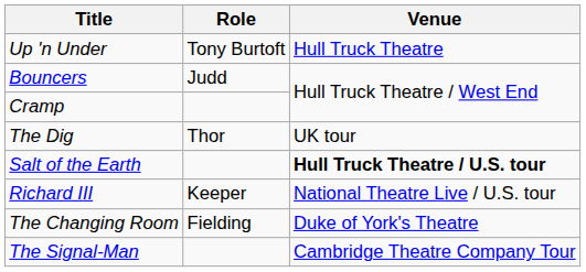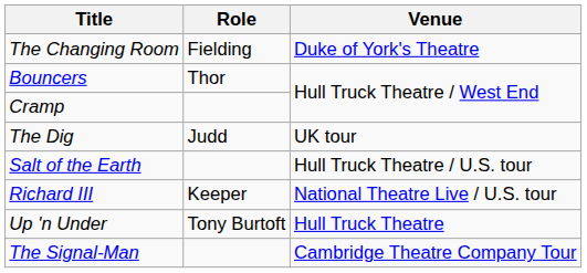 <table class="wikitable">
 <tr>
 <th>Title</th>
 <th>Role</th>
 <th>Venue</th>
 </tr>
 <tr>
-<td><em>Up 'n Under</em></td>
-<td>Tony Burtoft</td>
-<td><a href='#'>Hull Truck Theatre</a></td>
+<td><em>The Changing Room</em></td>
+<td>Fielding</td>
+<td><a href='#'>Duke of York's Theatre</a></td>
 </tr>
 <tr>
 <td><em><a href='#'>Bouncers</a></em></td>
-<td>Judd</td>
+<td>Thor</td>
 <td rowspan="2">Hull Truck Theatre / <a href='#'>West End</a></td>
 </tr>
 <tr>
 <td><em>Cramp</em></td>
 <td></td>
 </tr>
 <tr>
 <td><em>The Dig</em></td>
-<td>Thor</td>
+<td>Judd</td>
 <td>UK tour</td>
 </tr>
 <tr>
 <td><em><a href='#'>Salt of the Earth</a></em></td>
 <td></td>
-<td><strong>Hull Truck Theatre / U.S. tour</strong></td>
+<td>Hull Truck Theatre / U.S. tour</td>
 </tr>
 <tr>
 <td><em><a href='#'>Richard III</a></em></td>
 <td>Keeper</td>
 <td><a href='#'>National Theatre Live</a> / U.S. tour</td>
 </tr>
 <tr>
-<td><em>The Changing Room</em></td>
-<td>Fielding</td>
-<td><a href='#'>Duke of York's Theatre</a></td>
+<td><em>Up 'n Under</em></td>
+<td>Tony Burtoft</td>
+<td><a href='#'>Hull Truck Theatre</a></td>
 </tr>
 <tr>
 <td><em><a href='#'>The Signal-Man</a></em></td>
 <td></td>
 <td><a href='#'>Cambridge Theatre Company Tour</a></td>
 </tr>
 </table>
